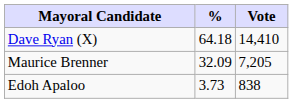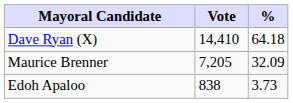 <table class="wikitable">
 <tr>
 <th style="background:#ddf; width:200px;">Mayoral Candidate </th>
+<th style="background:#ddf; width:50px;">Vote</th>
 <th style="background:#ddf; width:30px;">%</th>
-<th style="background:#ddf; width:50px;">Vote</th>
 </tr>
 <tr>
 <td><a href='#'>Dave Ryan</a> (X)</td>
+<td>14,410</td>
 <td>64.18</td>
-<td>14,410</td>
 </tr>
 <tr>
 <td>Maurice Brenner</td>
+<td>7,205</td>
 <td>32.09</td>
-<td>7,205</td>
 </tr>
 <tr>
 <td>Edoh Apaloo</td>
+<td>838</td>
 <td>3.73</td>
-<td>838</td>
 </tr>
 </table>
